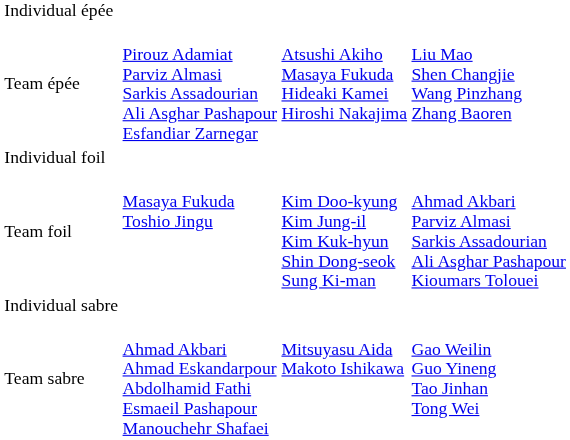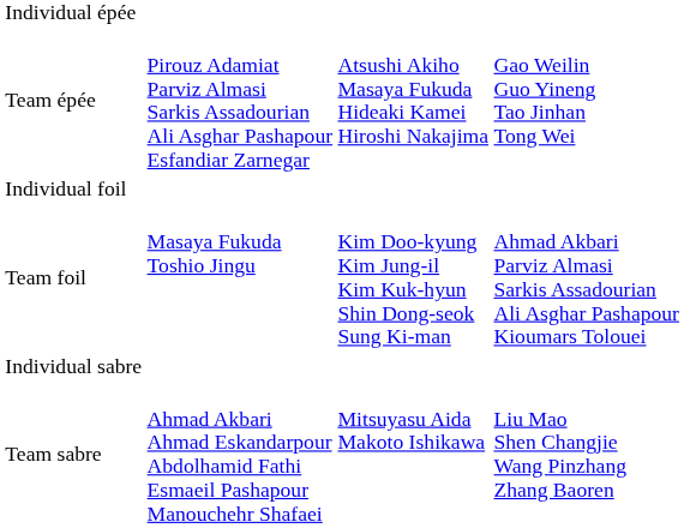 <table>
 <tr>
 <td>Individual épée<br></td>
 <td></td>
 <td></td>
 <td></td>
 </tr>
 <tr>
 <td>Team épée<br></td>
 <td><br><a href='#'>Pirouz Adamiat</a><br><a href='#'>Parviz Almasi</a><br><a href='#'>Sarkis Assadourian</a><br><a href='#'>Ali Asghar Pashapour</a><br><a href='#'>Esfandiar Zarnegar</a></td>
 <td valign=top><br><a href='#'>Atsushi Akiho</a><br><a href='#'>Masaya Fukuda</a><br><a href='#'>Hideaki Kamei</a><br><a href='#'>Hiroshi Nakajima</a></td>
-<td valign=top><br><a href='#'>Liu Mao</a><br><a href='#'>Shen Changjie</a><br><a href='#'>Wang Pinzhang</a><br><a href='#'>Zhang Baoren</a></td>
+<td valign=top><br><a href='#'>Gao Weilin</a><br><a href='#'>Guo Yineng</a><br><a href='#'>Tao Jinhan</a><br><a href='#'>Tong Wei</a></td>
 </tr>
 <tr>
 <td>Individual foil<br></td>
 <td></td>
 <td></td>
 <td></td>
 </tr>
 <tr>
 <td>Team foil<br></td>
 <td valign=top><br><a href='#'>Masaya Fukuda</a><br><a href='#'>Toshio Jingu</a></td>
 <td><br><a href='#'>Kim Doo-kyung</a><br><a href='#'>Kim Jung-il</a><br><a href='#'>Kim Kuk-hyun</a><br><a href='#'>Shin Dong-seok</a><br><a href='#'>Sung Ki-man</a></td>
 <td><br><a href='#'>Ahmad Akbari</a><br><a href='#'>Parviz Almasi</a><br><a href='#'>Sarkis Assadourian</a><br><a href='#'>Ali Asghar Pashapour</a><br><a href='#'>Kioumars Tolouei</a></td>
 </tr>
 <tr>
 <td>Individual sabre<br></td>
 <td></td>
 <td></td>
 <td></td>
 </tr>
 <tr>
 <td>Team sabre<br></td>
 <td><br><a href='#'>Ahmad Akbari</a><br><a href='#'>Ahmad Eskandarpour</a><br><a href='#'>Abdolhamid Fathi</a><br><a href='#'>Esmaeil Pashapour</a><br><a href='#'>Manouchehr Shafaei</a></td>
 <td valign=top><br><a href='#'>Mitsuyasu Aida</a><br><a href='#'>Makoto Ishikawa</a></td>
-<td valign=top><br><a href='#'>Gao Weilin</a><br><a href='#'>Guo Yineng</a><br><a href='#'>Tao Jinhan</a><br><a href='#'>Tong Wei</a></td>
+<td valign=top><br><a href='#'>Liu Mao</a><br><a href='#'>Shen Changjie</a><br><a href='#'>Wang Pinzhang</a><br><a href='#'>Zhang Baoren</a></td>
 </tr>
 </table>
